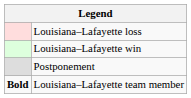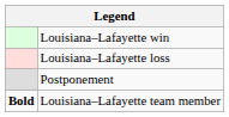 <table class="wikitable" style="font-size:90%">
 <tr>
 <th colspan="2">Legend</th>
 </tr>
 <tr>
+<td style="background:#dfd;"> </td>
+<td>Louisiana–Lafayette win</td>
+</tr>
+<tr>
 <td style="background:#fdd;"> </td>
 <td>Louisiana–Lafayette loss</td>
-</tr>
-<tr>
-<td style="background:#dfd;"> </td>
-<td>Louisiana–Lafayette win</td>
 </tr>
 <tr>
 <td style="background:#ddd;"> </td>
 <td>Postponement</td>
 </tr>
 <tr>
 <td><strong>Bold</strong></td>
 <td>Louisiana–Lafayette team member</td>
 </tr>
 </table>
